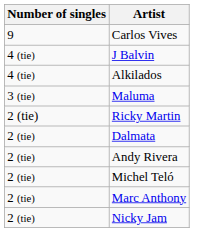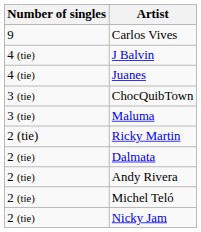 <table class="wikitable">
 <tr>
 <th>Number of singles</th>
 <th>Artist</th>
 </tr>
 <tr>
 <td>9</td>
 <td>Carlos Vives</td>
 </tr>
 <tr>
 <td>4 <small>(tie)</small></td>
 <td><a href='#'>J Balvin</a></td>
 </tr>
 <tr>
 <td>4 <small>(tie)</small></td>
-<td>Alkilados</td>
+<td><a href='#'>Juanes</a></td>
+</tr>
+<tr>
+<td>3 <small>(tie)</small></td>
+<td>ChocQuibTown</td>
 </tr>
 <tr>
 <td>3 <small>(tie)</small></td>
 <td><a href='#'>Maluma</a></td>
 </tr>
 <tr>
 <td>2 (tie)</td>
 <td><a href='#'>Ricky Martin</a></td>
 </tr>
 <tr>
 <td>2 <small>(tie)</small></td>
 <td><a href='#'>Dalmata</a></td>
 </tr>
 <tr>
 <td>2 <small>(tie)</small></td>
 <td>Andy Rivera</td>
 </tr>
 <tr>
 <td>2 <small>(tie)</small></td>
 <td>Michel Teló</td>
 </tr>
 <tr>
 <td>2 <small>(tie)</small></td>
-<td><a href='#'>Marc Anthony</a></td>
-</tr>
-<tr>
-<td>2 <small>(tie)</small></td>
 <td><a href='#'>Nicky Jam</a></td>
 </tr>
 </table>
